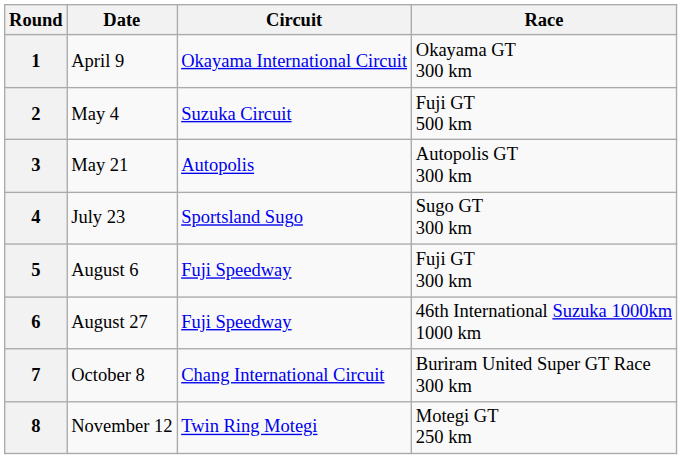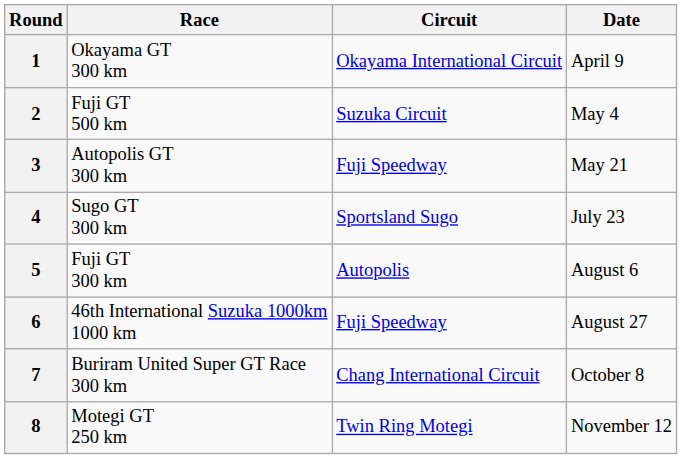 <table class="wikitable" style="font-size: 85%;">
 <tr>
 <th>Round</th>
+<th>Race</th>
+<th>Circuit</th>
 <th>Date</th>
-<th>Circuit</th>
-<th>Race</th>
 </tr>
 <tr>
 <th>1</th>
+<td>Okayama GT<br>300 km</td>
+<td> <a href='#'>Okayama International Circuit</a></td>
 <td>April 9</td>
-<td> <a href='#'>Okayama International Circuit</a></td>
-<td>Okayama GT<br>300 km</td>
 </tr>
 <tr>
 <th>2</th>
+<td>Fuji GT <br>500 km</td>
+<td> <a href='#'>Suzuka Circuit</a></td>
 <td>May 4</td>
-<td> <a href='#'>Suzuka Circuit</a></td>
-<td>Fuji GT <br>500 km</td>
 </tr>
 <tr>
 <th>3</th>
+<td>Autopolis GT<br>300 km</td>
+<td> <a href='#'>Fuji Speedway</a></td>
 <td>May 21</td>
-<td> <a href='#'>Autopolis</a></td>
-<td>Autopolis GT<br>300 km</td>
 </tr>
 <tr>
 <th>4</th>
+<td>Sugo GT <br>300 km</td>
+<td> <a href='#'>Sportsland Sugo</a></td>
 <td>July 23</td>
-<td> <a href='#'>Sportsland Sugo</a></td>
-<td>Sugo GT <br>300 km</td>
 </tr>
 <tr>
 <th>5</th>
+<td>Fuji GT <br>300 km</td>
+<td> <a href='#'>Autopolis</a></td>
 <td>August 6</td>
-<td> <a href='#'>Fuji Speedway</a></td>
-<td>Fuji GT <br>300 km</td>
 </tr>
 <tr>
 <th>6</th>
+<td>46th International <a href='#'>Suzuka 1000km</a><br>1000 km</td>
+<td> <a href='#'>Fuji Speedway</a></td>
 <td>August 27</td>
-<td> <a href='#'>Fuji Speedway</a></td>
-<td>46th International <a href='#'>Suzuka 1000km</a><br>1000 km</td>
 </tr>
 <tr>
 <th>7</th>
+<td>Buriram United Super GT Race<br>300 km</td>
+<td> <a href='#'>Chang International Circuit</a></td>
 <td>October 8</td>
-<td> <a href='#'>Chang International Circuit</a></td>
-<td>Buriram United Super GT Race<br>300 km</td>
 </tr>
 <tr>
 <th>8</th>
+<td>Motegi GT<br>250 km</td>
+<td> <a href='#'>Twin Ring Motegi</a></td>
 <td>November 12</td>
-<td> <a href='#'>Twin Ring Motegi</a></td>
-<td>Motegi GT<br>250 km</td>
 </tr>
 </table>
